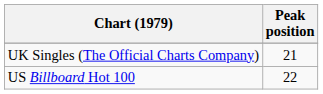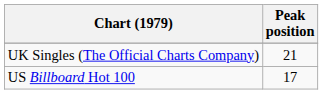 <table class="wikitable sortable">
 <tr>
 <th>Chart (1979)</th>
 <th>Peak<br>position</th>
 </tr>
 <tr>
 </tr>
 <tr>
 <td>UK Singles (<a href='#'>The Official Charts Company</a>)</td>
 <td align="center">21</td>
 </tr>
 <tr>
 <td align="left">US <a href='#'><em>Billboard</em> Hot 100</a></td>
-<td align="center">22</td>
+<td align="center">17</td>
 </tr>
 </table>
